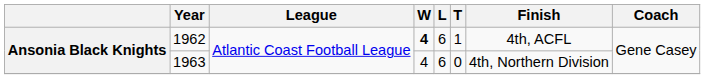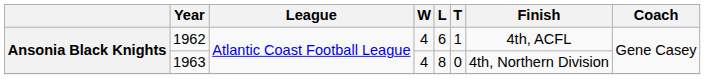 <table class="wikitable" style="text-align:center">
 <tr>
 <th></th>
 <th>Year</th>
 <th>League</th>
 <th>W</th>
 <th>L</th>
 <th>T</th>
 <th>Finish</th>
 <th>Coach</th>
 </tr>
 <tr>
 <th rowspan=2>Ansonia Black Knights</th>
 <td>1962</td>
 <td rowspan=2><a href='#'>Atlantic Coast Football League</a></td>
-<td><strong>4</strong></td>
+<td>4</td>
 <td>6</td>
 <td>1</td>
 <td>4th, ACFL</td>
 <td rowspan=2>Gene Casey</td>
 </tr>
 <tr>
 <td>1963</td>
 <td>4</td>
-<td>6</td>
+<td>8</td>
 <td>0</td>
 <td>4th, Northern Division</td>
 </tr>
 <tr>
 </tr>
 </table>
